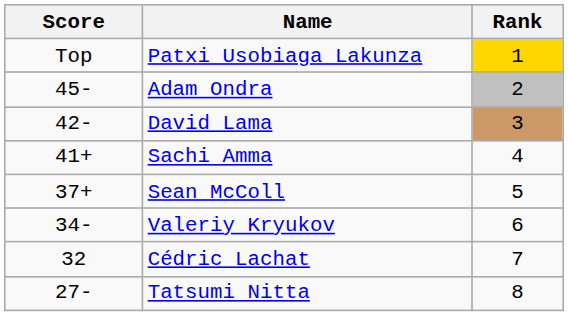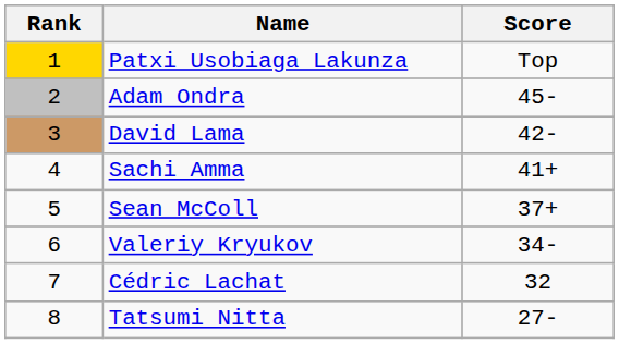 <table class="wikitable">
 <tr>
+<th width = "50">Rank</th>
+<th width = "200">Name</th>
 <th width = "80">Score</th>
-<th width = "200">Name</th>
-<th width = "50">Rank</th>
 </tr>
 <tr>
+<td align="center" style="background: gold">1</td>
+<td> <a href='#'>Patxi Usobiaga Lakunza</a></td>
 <td align="center">Top</td>
-<td> <a href='#'>Patxi Usobiaga Lakunza</a></td>
-<td align="center" style="background: gold">1</td>
 </tr>
 <tr>
+<td align="center" style="background: silver">2</td>
+<td> <a href='#'>Adam Ondra</a></td>
 <td align="center">45-</td>
-<td> <a href='#'>Adam Ondra</a></td>
-<td align="center" style="background: silver">2</td>
 </tr>
 <tr>
+<td align="center" style="background: #cc9966">3</td>
+<td> <a href='#'>David Lama</a></td>
 <td align="center">42-</td>
-<td> <a href='#'>David Lama</a></td>
-<td align="center" style="background: #cc9966">3</td>
 </tr>
 <tr>
+<td align="center">4</td>
+<td> <a href='#'>Sachi Amma</a></td>
 <td align="center">41+</td>
-<td> <a href='#'>Sachi Amma</a></td>
-<td align="center">4</td>
 </tr>
 <tr>
+<td align="center">5</td>
+<td> <a href='#'>Sean McColl</a></td>
 <td align="center">37+</td>
-<td> <a href='#'>Sean McColl</a></td>
-<td align="center">5</td>
 </tr>
 <tr>
+<td align="center">6</td>
+<td> <a href='#'>Valeriy Kryukov</a></td>
 <td align="center">34-</td>
-<td> <a href='#'>Valeriy Kryukov</a></td>
-<td align="center">6</td>
 </tr>
 <tr>
+<td align="center">7</td>
+<td> <a href='#'>Cédric Lachat</a></td>
 <td align="center">32</td>
-<td> <a href='#'>Cédric Lachat</a></td>
-<td align="center">7</td>
 </tr>
 <tr>
+<td align="center">8</td>
+<td> <a href='#'>Tatsumi Nitta</a></td>
 <td align="center">27-</td>
-<td> <a href='#'>Tatsumi Nitta</a></td>
-<td align="center">8</td>
 </tr>
 </table>
